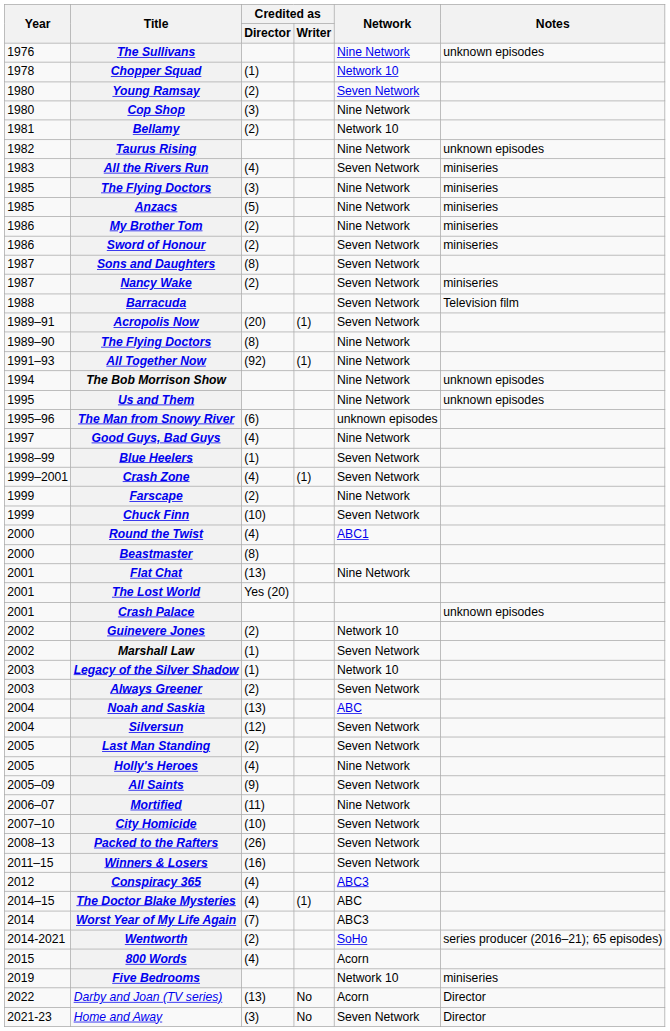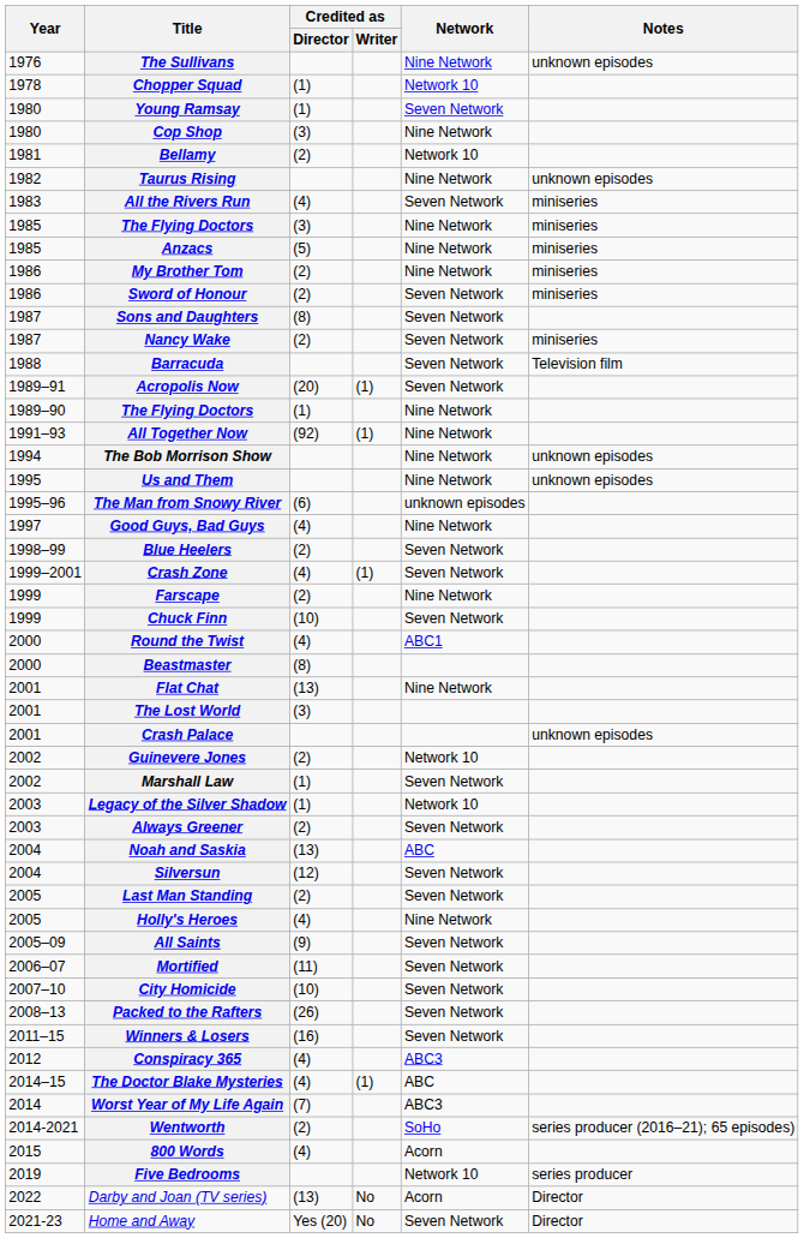 <table class="wikitable plainrowheaders sortable">
 <tr>
 <th rowspan="2" scope="col">Year</th>
 <th rowspan="2" scope="col">Title</th>
 <th colspan="2" scope="col">Credited as</th>
 <th rowspan="2" scope="col">Network</th>
 <th rowspan="2" scope="col" class="unsortable">Notes</th>
 </tr>
 <tr>
 <th>Director</th>
 <th>Writer</th>
 </tr>
 <tr>
 <td>1976</td>
 <th scope="row"><em><a href='#'>The Sullivans</a></em></th>
 <td></td>
 <td></td>
 <td><a href='#'>Nine Network</a></td>
 <td>unknown episodes</td>
 </tr>
 <tr>
 <td>1978</td>
 <th scope="row"><em><a href='#'>Chopper Squad</a></em></th>
 <td> (1)</td>
 <td></td>
 <td><a href='#'>Network 10</a></td>
 <td></td>
 </tr>
 <tr>
 <td>1980</td>
 <th scope="row"><em><a href='#'>Young Ramsay</a></em></th>
-<td> (2)</td>
+<td> (1)</td>
 <td></td>
 <td><a href='#'>Seven Network</a></td>
 <td></td>
 </tr>
 <tr>
 <td>1980</td>
 <th scope="row"><em><a href='#'>Cop Shop</a></em></th>
 <td> (3)</td>
 <td></td>
 <td>Nine Network</td>
 <td></td>
 </tr>
 <tr>
 <td>1981</td>
 <th scope="row"><em><a href='#'>Bellamy</a></em></th>
 <td> (2)</td>
 <td></td>
 <td>Network 10</td>
 <td></td>
 </tr>
 <tr>
 <td>1982</td>
 <th scope="row"><em><a href='#'>Taurus Rising</a></em></th>
 <td></td>
 <td></td>
 <td>Nine Network</td>
 <td>unknown episodes</td>
 </tr>
 <tr>
 <td>1983</td>
 <th scope="row"><em><a href='#'>All the Rivers Run</a></em></th>
 <td> (4)</td>
 <td></td>
 <td>Seven Network</td>
 <td>miniseries</td>
 </tr>
 <tr>
 <td>1985</td>
 <th scope="row"><em><a href='#'>The Flying Doctors</a></em></th>
 <td> (3)</td>
 <td></td>
 <td>Nine Network</td>
 <td>miniseries</td>
 </tr>
 <tr>
 <td>1985</td>
 <th scope="row"><em><a href='#'>Anzacs</a></em></th>
 <td> (5)</td>
 <td></td>
 <td>Nine Network</td>
 <td>miniseries</td>
 </tr>
 <tr>
 <td>1986</td>
 <th scope="row"><em><a href='#'>My Brother Tom</a></em></th>
 <td> (2)</td>
 <td></td>
 <td>Nine Network</td>
 <td>miniseries</td>
 </tr>
 <tr>
 <td>1986</td>
 <th scope="row"><em><a href='#'>Sword of Honour</a></em></th>
 <td> (2)</td>
 <td></td>
 <td>Seven Network</td>
 <td>miniseries</td>
 </tr>
 <tr>
 <td>1987</td>
 <th scope="row"><em><a href='#'>Sons and Daughters</a></em></th>
 <td> (8)</td>
 <td></td>
 <td>Seven Network</td>
 <td></td>
 </tr>
 <tr>
 <td>1987</td>
 <th scope="row"><em><a href='#'>Nancy Wake</a></em></th>
 <td> (2)</td>
 <td></td>
 <td>Seven Network</td>
 <td>miniseries</td>
 </tr>
 <tr>
 <td>1988</td>
 <th scope="row"><em><a href='#'>Barracuda</a></em></th>
 <td></td>
 <td></td>
 <td>Seven Network</td>
 <td>Television film</td>
 </tr>
 <tr>
 <td>1989–91</td>
 <th scope="row"><em><a href='#'>Acropolis Now</a></em></th>
 <td> (20)</td>
 <td> (1)</td>
 <td>Seven Network</td>
 <td></td>
 </tr>
 <tr>
 <td>1989–90</td>
 <th scope="row"><em><a href='#'>The Flying Doctors</a></em></th>
-<td> (8)</td>
+<td> (1)</td>
 <td></td>
 <td>Nine Network</td>
 <td></td>
 </tr>
 <tr>
 <td>1991–93</td>
 <th scope="row"><em><a href='#'>All Together Now</a></em></th>
 <td> (92)</td>
 <td> (1)</td>
 <td>Nine Network</td>
 <td></td>
 </tr>
 <tr>
 <td>1994</td>
 <th scope="row"><em>The Bob Morrison Show</em></th>
 <td></td>
 <td></td>
 <td>Nine Network</td>
 <td>unknown episodes</td>
 </tr>
 <tr>
 <td>1995</td>
 <th scope="row"><em><a href='#'>Us and Them</a></em></th>
 <td></td>
 <td></td>
 <td>Nine Network</td>
 <td>unknown episodes</td>
 </tr>
 <tr>
 <td>1995–96</td>
 <th scope="row"><em><a href='#'>The Man from Snowy River</a></em></th>
 <td> (6)</td>
 <td></td>
 <td>unknown episodes</td>
 <td></td>
 </tr>
 <tr>
 <td>1997</td>
 <th scope="row"><em><a href='#'>Good Guys, Bad Guys</a></em></th>
 <td> (4)</td>
 <td></td>
 <td>Nine Network</td>
 <td></td>
 </tr>
 <tr>
 <td>1998–99</td>
 <th scope="row"><em><a href='#'>Blue Heelers</a></em></th>
-<td> (1)</td>
+<td> (2)</td>
 <td></td>
 <td>Seven Network</td>
 <td></td>
 </tr>
 <tr>
 <td>1999–2001</td>
 <th scope="row"><em><a href='#'>Crash Zone</a></em></th>
 <td> (4)</td>
 <td> (1)</td>
 <td>Seven Network</td>
 <td></td>
 </tr>
 <tr>
 <td>1999</td>
 <th scope="row"><em><a href='#'>Farscape</a></em></th>
 <td> (2)</td>
 <td></td>
 <td>Nine Network</td>
 <td></td>
 </tr>
 <tr>
 <td>1999</td>
 <th scope="row"><em><a href='#'>Chuck Finn</a></em></th>
 <td> (10)</td>
 <td></td>
 <td>Seven Network</td>
 <td></td>
 </tr>
 <tr>
 <td>2000</td>
 <th scope="row"><em><a href='#'>Round the Twist</a></em></th>
 <td> (4)</td>
 <td></td>
 <td><a href='#'>ABC1</a></td>
 <td></td>
 </tr>
 <tr>
 <td>2000</td>
 <th scope="row"><em><a href='#'>Beastmaster</a></em></th>
 <td> (8)</td>
 <td></td>
 <td></td>
 <td></td>
 </tr>
 <tr>
 <td>2001</td>
 <th scope="row"><em><a href='#'>Flat Chat</a></em></th>
 <td> (13)</td>
 <td></td>
 <td>Nine Network</td>
 <td></td>
 </tr>
 <tr>
 <td>2001</td>
 <th scope="row"><em><a href='#'>The Lost World</a></em></th>
-<td>Yes (20)</td>
+<td> (3)</td>
 <td></td>
 <td></td>
 <td></td>
 </tr>
 <tr>
 <td>2001</td>
 <th scope="row"><em><a href='#'>Crash Palace</a></em></th>
 <td></td>
 <td></td>
 <td></td>
 <td>unknown episodes</td>
 </tr>
 <tr>
 <td>2002</td>
 <th scope="row"><em><a href='#'>Guinevere Jones</a></em></th>
 <td> (2)</td>
 <td></td>
 <td>Network 10</td>
 <td></td>
 </tr>
 <tr>
 <td>2002</td>
 <th scope="row"><em>Marshall Law</em></th>
 <td> (1)</td>
 <td></td>
 <td>Seven Network</td>
 <td></td>
 </tr>
 <tr>
 <td>2003</td>
 <th scope="row"><em><a href='#'>Legacy of the Silver Shadow</a></em></th>
 <td> (1)</td>
 <td></td>
 <td>Network 10</td>
 <td></td>
 </tr>
 <tr>
 <td>2003</td>
 <th scope="row"><em><a href='#'>Always Greener</a></em></th>
 <td> (2)</td>
 <td></td>
 <td>Seven Network</td>
 <td></td>
 </tr>
 <tr>
 <td>2004</td>
 <th scope="row"><em><a href='#'>Noah and Saskia</a></em></th>
 <td> (13)</td>
 <td></td>
 <td><a href='#'>ABC</a></td>
 <td></td>
 </tr>
 <tr>
 <td>2004</td>
 <th scope="row"><em><a href='#'>Silversun</a></em></th>
 <td> (12)</td>
 <td></td>
 <td>Seven Network</td>
 <td></td>
 </tr>
 <tr>
 <td>2005</td>
 <th scope="row"><em><a href='#'>Last Man Standing</a></em></th>
 <td> (2)</td>
 <td></td>
 <td>Seven Network</td>
 <td></td>
 </tr>
 <tr>
 <td>2005</td>
 <th scope="row"><em><a href='#'>Holly's Heroes</a></em></th>
 <td> (4)</td>
 <td></td>
 <td>Nine Network</td>
 <td></td>
 </tr>
 <tr>
 <td>2005–09</td>
 <th scope="row"><em><a href='#'>All Saints</a></em></th>
 <td> (9)</td>
 <td></td>
 <td>Seven Network</td>
 <td></td>
 </tr>
 <tr>
 <td>2006–07</td>
 <th scope="row"><em><a href='#'>Mortified</a></em></th>
 <td> (11)</td>
 <td></td>
-<td>Nine Network</td>
+<td>Seven Network</td>
 <td></td>
 </tr>
 <tr>
 <td>2007–10</td>
 <th scope="row"><em><a href='#'>City Homicide</a></em></th>
 <td> (10)</td>
 <td></td>
 <td>Seven Network</td>
 <td></td>
 </tr>
 <tr>
 <td>2008–13</td>
 <th scope="row"><em><a href='#'>Packed to the Rafters</a></em></th>
 <td> (26)</td>
 <td></td>
 <td>Seven Network</td>
 <td></td>
 </tr>
 <tr>
 <td>2011–15</td>
 <th scope="row"><em><a href='#'>Winners & Losers</a></em></th>
 <td> (16)</td>
 <td></td>
 <td>Seven Network</td>
 <td></td>
 </tr>
 <tr>
 <td>2012</td>
 <th scope="row"><em><a href='#'>Conspiracy 365</a></em></th>
 <td> (4)</td>
 <td></td>
 <td><a href='#'>ABC3</a></td>
 <td></td>
 </tr>
 <tr>
 <td>2014–15</td>
 <th scope="row"><em><a href='#'>The Doctor Blake Mysteries</a></em></th>
 <td> (4)</td>
 <td> (1)</td>
 <td>ABC</td>
 <td></td>
 </tr>
 <tr>
 <td>2014</td>
 <th scope="row"><em><a href='#'>Worst Year of My Life Again</a></em></th>
 <td> (7)</td>
 <td></td>
 <td>ABC3</td>
 <td></td>
 </tr>
 <tr>
 <td>2014-2021</td>
 <th scope="row"><em><a href='#'>Wentworth</a></em></th>
 <td> (2)</td>
 <td></td>
 <td><a href='#'>SoHo</a></td>
 <td>series producer (2016–21); 65 episodes)</td>
 </tr>
 <tr>
 <td>2015</td>
 <th scope="row"><em><a href='#'>800 Words</a></em></th>
 <td> (4)</td>
 <td></td>
 <td>Acorn</td>
 <td></td>
 </tr>
 <tr>
 <td>2019</td>
 <th scope="row"><em><a href='#'>Five Bedrooms</a></em></th>
 <td></td>
 <td></td>
 <td>Network 10</td>
-<td>miniseries</td>
+<td>series producer</td>
 </tr>
 <tr>
 <td>2022</td>
 <td><em><a href='#'>Darby and Joan (TV series)</a></em></td>
 <td> (13)</td>
 <td>No</td>
 <td>Acorn</td>
 <td>Director</td>
 </tr>
 <tr>
 <td>2021-23</td>
 <td><em><a href='#'>Home and Away</a></em></td>
-<td> (3)</td>
+<td>Yes (20)</td>
 <td>No</td>
 <td>Seven Network</td>
 <td>Director</td>
 </tr>
 </table>
